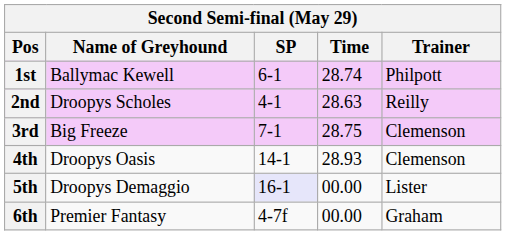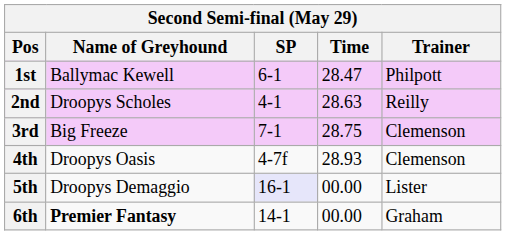 <table class="wikitable">
 <tr>
 <th colspan="6">Second Semi-final (May 29)</th>
 </tr>
 <tr>
 <th width=30>Pos</th>
 <th width=180>Name of Greyhound</th>
 <th width=50>SP</th>
 <th width=50>Time</th>
 <th width=100>Trainer</th>
 </tr>
 <tr style="background: #f4caf9;">
 <th>1st</th>
 <td>Ballymac Kewell</td>
 <td>6-1</td>
-<td>28.74</td>
+<td>28.47</td>
 <td>Philpott</td>
 </tr>
 <tr style="background: #f4caf9;">
 <th>2nd</th>
 <td>Droopys Scholes</td>
 <td>4-1</td>
 <td>28.63</td>
 <td>Reilly</td>
 </tr>
 <tr style="background: #f4caf9;">
 <th>3rd</th>
 <td>Big Freeze</td>
 <td>7-1</td>
 <td>28.75</td>
 <td>Clemenson</td>
 </tr>
 <tr>
 <th>4th</th>
 <td>Droopys Oasis</td>
-<td>14-1</td>
+<td>4-7f</td>
 <td>28.93</td>
 <td>Clemenson</td>
 </tr>
 <tr>
 <th>5th</th>
 <td>Droopys Demaggio</td>
 <td style="background: lavender;">16-1</td>
 <td>00.00</td>
 <td>Lister</td>
 </tr>
 <tr>
 <th>6th</th>
-<td>Premier Fantasy</td>
-<td>4-7f</td>
+<td><strong>Premier Fantasy</strong></td>
+<td>14-1</td>
 <td>00.00</td>
 <td>Graham</td>
 </tr>
 </table>
